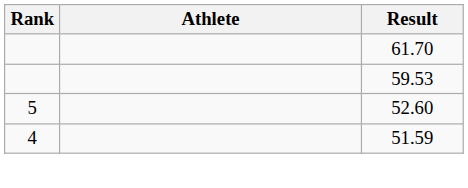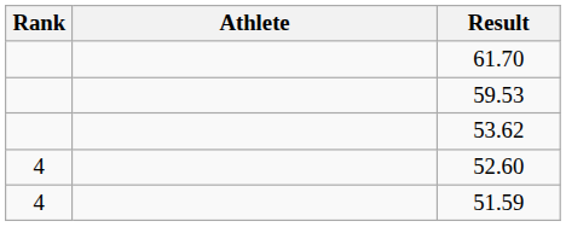 <table class=wikitable style="text-align:center">
 <tr>
 <th width=40>Rank</th>
 <th width=250>Athlete</th>
 <th width=80>Result</th>
 </tr>
 <tr>
 <td></td>
 <td align=left></td>
 <td>61.70</td>
 </tr>
 <tr>
 <td></td>
 <td align=left></td>
 <td>59.53</td>
 </tr>
 <tr>
-<td>5</td>
+<td></td>
+<td align=left></td>
+<td>53.62</td>
+</tr>
+<tr>
+<td>4</td>
 <td align=left></td>
 <td>52.60</td>
 </tr>
 <tr>
 <td>4</td>
 <td align=left></td>
 <td>51.59</td>
 </tr>
 </table>
